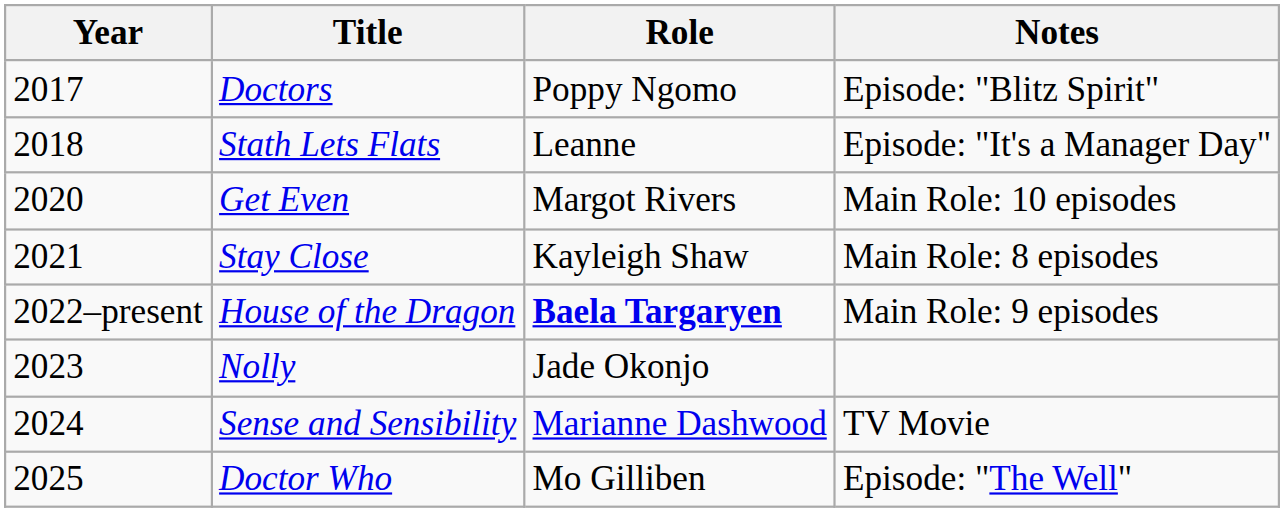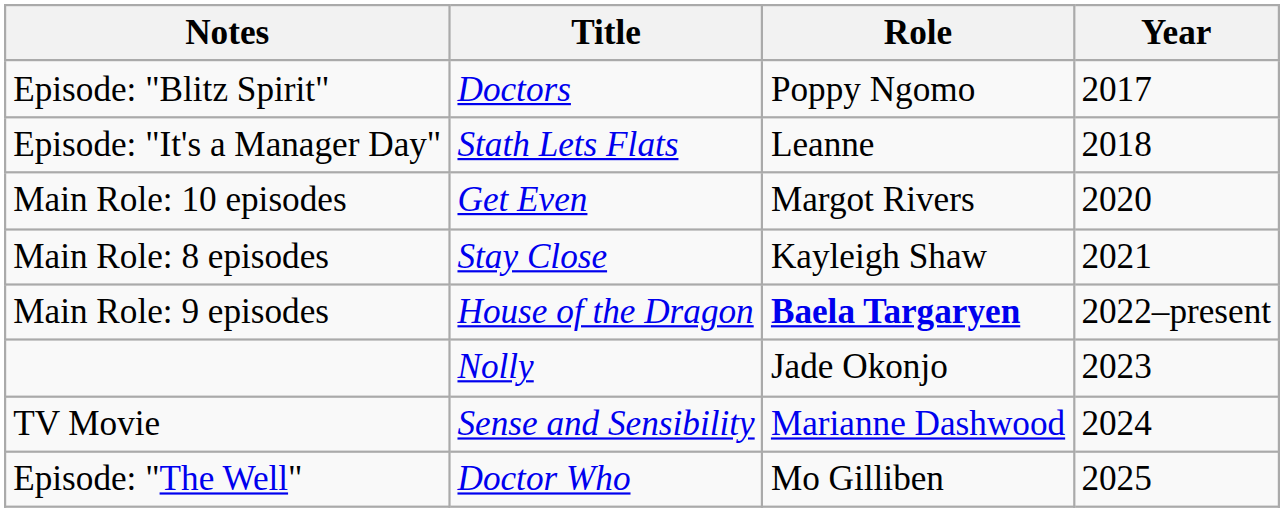 <table class="wikitable sortable">
 <tr>
-<th>Year</th>
+<th class="unsortable">Notes</th>
 <th>Title</th>
 <th>Role</th>
-<th class="unsortable">Notes</th>
+<th>Year</th>
 </tr>
 <tr>
-<td>2017</td>
+<td>Episode: "Blitz Spirit"</td>
 <td><em><a href='#'>Doctors</a></em></td>
 <td>Poppy Ngomo</td>
-<td>Episode: "Blitz Spirit"</td>
+<td>2017</td>
 </tr>
 <tr>
-<td>2018</td>
+<td>Episode: "It's a Manager Day"</td>
 <td><em><a href='#'>Stath Lets Flats</a></em></td>
 <td>Leanne</td>
-<td>Episode: "It's a Manager Day"</td>
+<td>2018</td>
 </tr>
 <tr>
-<td>2020</td>
+<td>Main Role: 10 episodes</td>
 <td><em><a href='#'>Get Even</a></em></td>
 <td>Margot Rivers</td>
-<td>Main Role: 10 episodes</td>
+<td>2020</td>
 </tr>
 <tr>
-<td>2021</td>
+<td>Main Role: 8 episodes</td>
 <td><em><a href='#'>Stay Close</a></em></td>
 <td>Kayleigh Shaw</td>
-<td>Main Role: 8 episodes</td>
+<td>2021</td>
 </tr>
 <tr>
-<td>2022–present</td>
+<td>Main Role: 9 episodes</td>
 <td><em><a href='#'>House of the Dragon</a></em></td>
 <td><strong><a href='#'>Baela Targaryen</a></strong></td>
-<td>Main Role: 9 episodes</td>
+<td>2022–present</td>
 </tr>
 <tr>
-<td>2023</td>
+<td></td>
 <td><em><a href='#'>Nolly</a></em></td>
 <td>Jade Okonjo</td>
-<td></td>
+<td>2023</td>
 </tr>
 <tr>
-<td>2024</td>
+<td>TV Movie</td>
 <td><em><a href='#'>Sense and Sensibility</a></em></td>
 <td><a href='#'>Marianne Dashwood</a></td>
-<td>TV Movie</td>
+<td>2024</td>
 </tr>
 <tr>
-<td>2025</td>
+<td>Episode: "<a href='#'>The Well</a>"</td>
 <td><em><a href='#'>Doctor Who</a></em></td>
 <td>Mo Gilliben</td>
-<td>Episode: "<a href='#'>The Well</a>"</td>
+<td>2025</td>
 </tr>
 </table>
